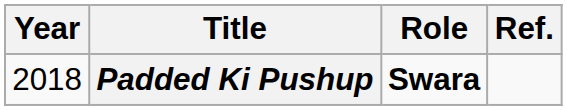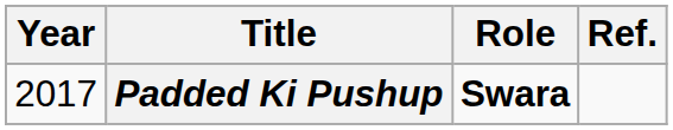 <table class="wikitable plainrowheaders sortable" style="margin-right: 0;">
 <tr>
 <th>Year</th>
 <th>Title</th>
 <th>Role</th>
 <th>Ref.</th>
 </tr>
 <tr>
-<td>2018</td>
+<td>2017</td>
 <th scope="row"><em>Padded Ki Pushup</em></th>
 <td><strong>Swara</strong></td>
 <td></td>
 </tr>
 </table>
